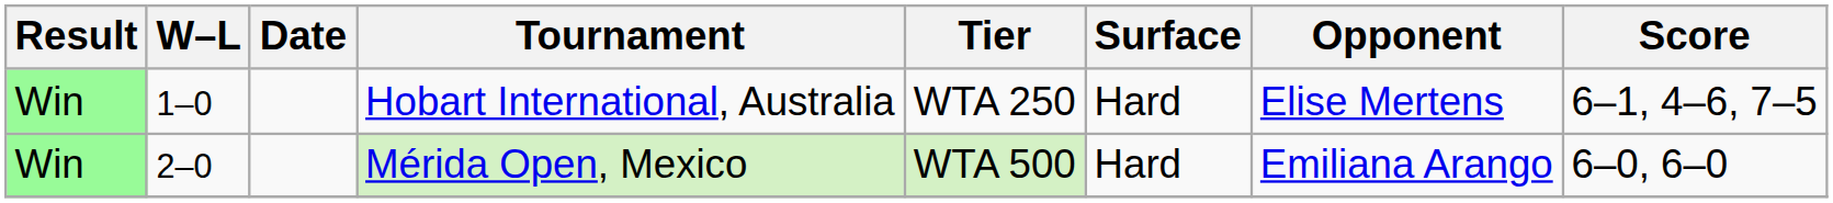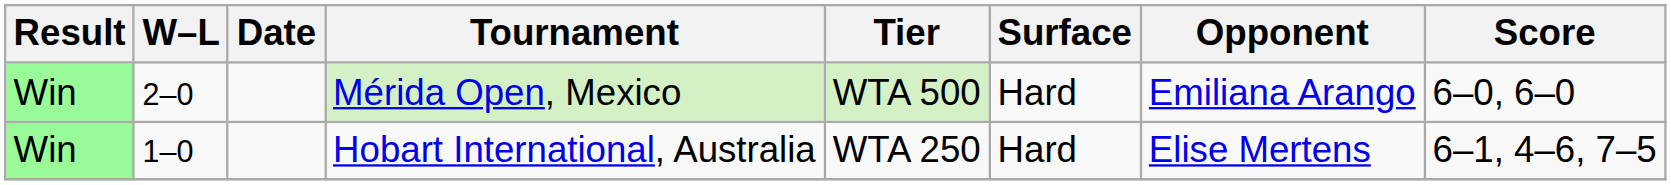 <table class="sortable wikitable">
 <tr>
 <th>Result</th>
 <th class=unsortable>W–L</th>
 <th>Date</th>
 <th>Tournament</th>
 <th>Tier</th>
 <th>Surface</th>
 <th>Opponent</th>
 <th class=unsortable>Score</th>
 </tr>
 <tr>
 <td bgcolor=98fb98>Win</td>
+<td><small>2–0</small></td>
+<td><a href='#'></a></td>
+<td style="background:#d4f1c5"><a href='#'>Mérida Open</a>, Mexico</td>
+<td style="background:#d4f1c5">WTA 500</td>
+<td>Hard</td>
+<td> <a href='#'>Emiliana Arango</a></td>
+<td>6–0, 6–0</td>
+</tr>
+<tr>
+<td bgcolor=98fb98>Win</td>
 <td><small>1–0</small></td>
 <td><a href='#'></a></td>
 <td><a href='#'>Hobart International</a>, Australia</td>
 <td>WTA 250</td>
 <td>Hard</td>
 <td> <a href='#'>Elise Mertens</a></td>
 <td>6–1, 4–6, 7–5</td>
 </tr>
 <tr>
-<td bgcolor=98fb98>Win</td>
-<td><small>2–0</small></td>
-<td><a href='#'></a></td>
-<td style="background:#d4f1c5"><a href='#'>Mérida Open</a>, Mexico</td>
-<td style="background:#d4f1c5">WTA 500</td>
-<td>Hard</td>
-<td> <a href='#'>Emiliana Arango</a></td>
-<td>6–0, 6–0</td>
-</tr>
-<tr>
 </tr>
 </table>
